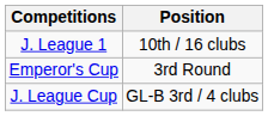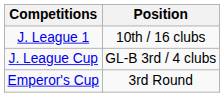 <table class="wikitable" style="text-align:center;">
 <tr>
 <th>Competitions</th>
 <th>Position</th>
 </tr>
 <tr>
 <td><a href='#'>J. League 1</a></td>
 <td>10th / 16 clubs</td>
 </tr>
 <tr>
+<td><a href='#'>J. League Cup</a></td>
+<td>GL-B 3rd / 4 clubs</td>
+</tr>
+<tr>
 <td><a href='#'>Emperor's Cup</a></td>
 <td>3rd Round</td>
 </tr>
-<tr>
-<td><a href='#'>J. League Cup</a></td>
-<td>GL-B 3rd / 4 clubs</td>
-</tr>
 </table>
